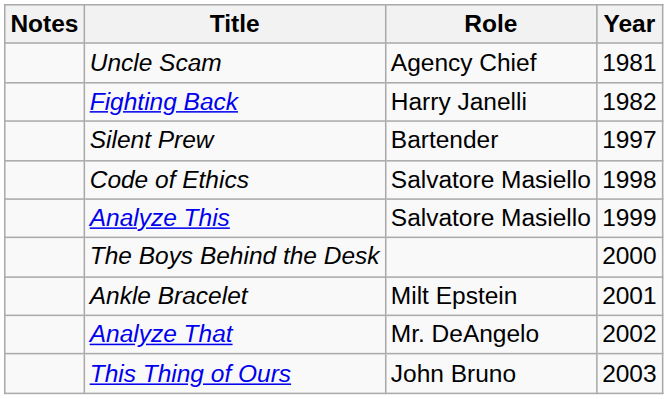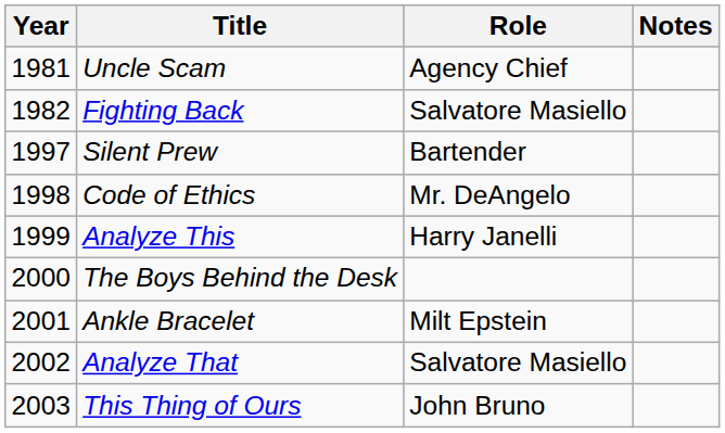 <table class="wikitable">
 <tr>
-<th>Notes</th>
+<th>Year</th>
 <th>Title</th>
 <th>Role</th>
-<th>Year</th>
+<th>Notes</th>
 </tr>
 <tr>
-<td></td>
+<td>1981</td>
 <td><em>Uncle Scam</em></td>
 <td>Agency Chief</td>
-<td>1981</td>
+<td></td>
 </tr>
 <tr>
+<td>1982</td>
+<td><em><a href='#'>Fighting Back</a></em></td>
+<td>Salvatore Masiello</td>
 <td></td>
-<td><em><a href='#'>Fighting Back</a></em></td>
-<td>Harry Janelli</td>
-<td>1982</td>
 </tr>
 <tr>
-<td></td>
+<td>1997</td>
 <td><em>Silent Prew</em></td>
 <td>Bartender</td>
-<td>1997</td>
+<td></td>
 </tr>
 <tr>
+<td>1998</td>
+<td><em>Code of Ethics</em></td>
+<td>Mr. DeAngelo</td>
 <td></td>
-<td><em>Code of Ethics</em></td>
-<td>Salvatore Masiello</td>
-<td>1998</td>
 </tr>
 <tr>
+<td>1999</td>
+<td><em><a href='#'>Analyze This</a></em></td>
+<td>Harry Janelli</td>
 <td></td>
-<td><em><a href='#'>Analyze This</a></em></td>
-<td>Salvatore Masiello</td>
-<td>1999</td>
 </tr>
 <tr>
-<td></td>
+<td>2000</td>
 <td><em>The Boys Behind the Desk</em></td>
 <td></td>
-<td>2000</td>
+<td></td>
 </tr>
 <tr>
-<td></td>
+<td>2001</td>
 <td><em>Ankle Bracelet</em></td>
 <td>Milt Epstein</td>
-<td>2001</td>
+<td></td>
 </tr>
 <tr>
+<td>2002</td>
+<td><em><a href='#'>Analyze That</a></em></td>
+<td>Salvatore Masiello</td>
 <td></td>
-<td><em><a href='#'>Analyze That</a></em></td>
-<td>Mr. DeAngelo</td>
-<td>2002</td>
 </tr>
 <tr>
-<td></td>
+<td>2003</td>
 <td><em><a href='#'>This Thing of Ours</a></em></td>
 <td>John Bruno</td>
-<td>2003</td>
+<td></td>
 </tr>
 </table>
